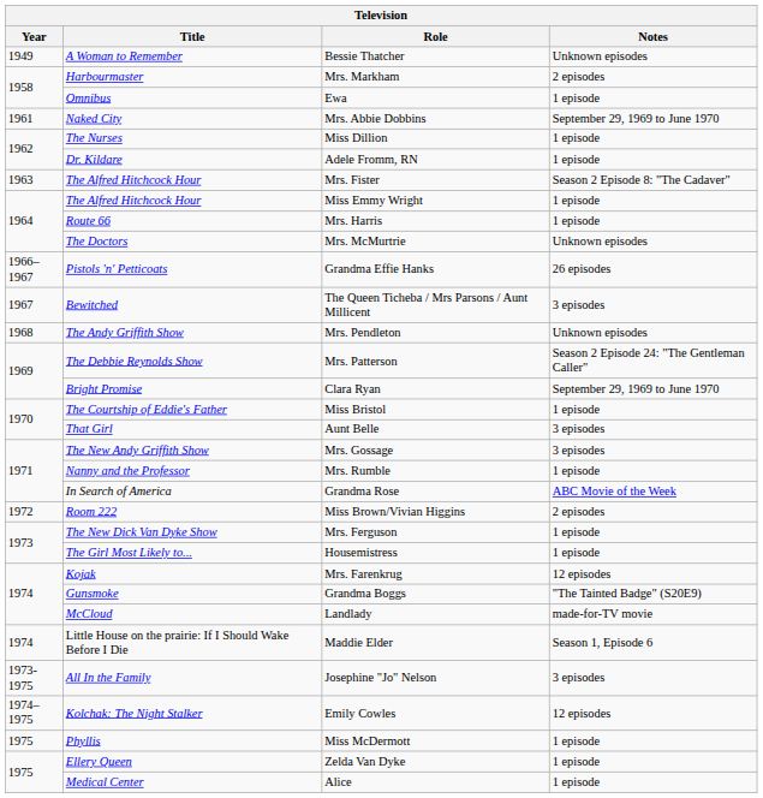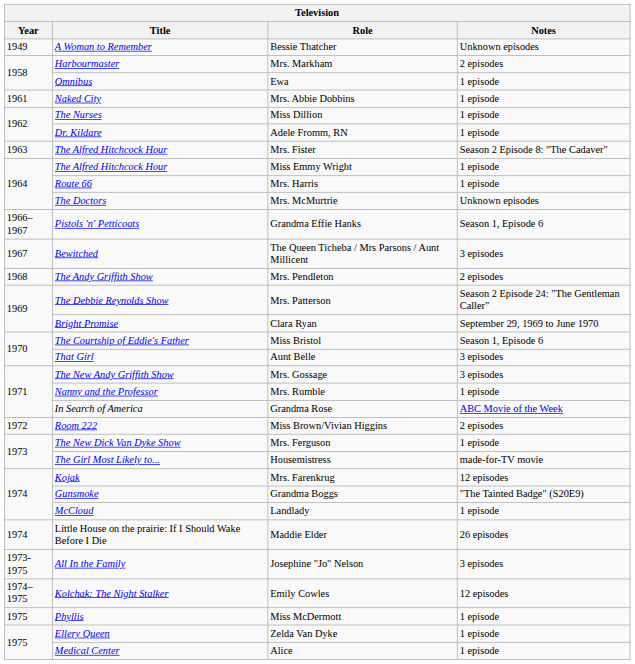 <table class="wikitable sortable" style="font-size: 90%; background: #f9f9f9">
 <tr>
 <th colspan=4>Television</th>
 </tr>
 <tr>
 <th>Year</th>
 <th>Title</th>
 <th>Role</th>
 <th>Notes</th>
 </tr>
 <tr>
 <td>1949</td>
 <td><em><a href='#'>A Woman to Remember</a></em></td>
 <td>Bessie Thatcher</td>
 <td>Unknown episodes</td>
 </tr>
 <tr>
 <td rowspan=2>1958</td>
 <td><em><a href='#'>Harbourmaster</a></em></td>
 <td>Mrs. Markham</td>
 <td>2 episodes</td>
 </tr>
 <tr>
 <td><em><a href='#'>Omnibus</a></em></td>
 <td>Ewa</td>
 <td>1 episode</td>
 </tr>
 <tr>
 <td>1961</td>
 <td><em><a href='#'>Naked City</a></em></td>
 <td>Mrs. Abbie Dobbins</td>
-<td>September 29, 1969 to June 1970</td>
+<td>1 episode</td>
 </tr>
 <tr>
 <td rowspan=2>1962</td>
 <td><em><a href='#'>The Nurses</a></em></td>
 <td>Miss Dillion</td>
 <td>1 episode</td>
 </tr>
 <tr>
 <td><em><a href='#'>Dr. Kildare</a></em></td>
 <td>Adele Fromm, RN</td>
 <td>1 episode</td>
 </tr>
 <tr>
 <td>1963</td>
 <td><em><a href='#'>The Alfred Hitchcock Hour</a></em></td>
 <td>Mrs. Fister</td>
 <td>Season 2 Episode 8: "The Cadaver"</td>
 </tr>
 <tr>
 <td rowspan=3>1964</td>
 <td><em><a href='#'>The Alfred Hitchcock Hour</a></em></td>
 <td>Miss Emmy Wright</td>
 <td>1 episode</td>
 </tr>
 <tr>
 <td><em><a href='#'>Route 66</a></em></td>
 <td>Mrs. Harris</td>
 <td>1 episode</td>
 </tr>
 <tr>
 <td><em><a href='#'>The Doctors</a></em></td>
 <td>Mrs. McMurtrie</td>
 <td>Unknown episodes</td>
 </tr>
 <tr>
 <td>1966–1967</td>
 <td><em><a href='#'>Pistols 'n' Petticoats</a></em></td>
 <td>Grandma Effie Hanks</td>
-<td>26 episodes</td>
+<td>Season 1, Episode 6</td>
 </tr>
 <tr>
 <td>1967</td>
 <td><em><a href='#'>Bewitched</a></em></td>
 <td>The Queen Ticheba / Mrs Parsons / Aunt Millicent</td>
 <td>3 episodes</td>
 </tr>
 <tr>
 <td>1968</td>
 <td><em><a href='#'>The Andy Griffith Show</a></em></td>
 <td>Mrs. Pendleton</td>
-<td>Unknown episodes</td>
+<td>2 episodes</td>
 </tr>
 <tr>
 <td rowspan=2>1969</td>
 <td><em><a href='#'>The Debbie Reynolds Show</a></em></td>
 <td>Mrs. Patterson</td>
 <td>Season 2 Episode 24: "The Gentleman Caller"</td>
 </tr>
 <tr>
 <td><em><a href='#'>Bright Promise</a></em></td>
 <td>Clara Ryan</td>
 <td>September 29, 1969 to June 1970</td>
 </tr>
 <tr>
 <td rowspan=2>1970</td>
 <td><em><a href='#'>The Courtship of Eddie's Father</a></em></td>
 <td>Miss Bristol</td>
-<td>1 episode</td>
+<td>Season 1, Episode 6</td>
 </tr>
 <tr>
 <td><em><a href='#'>That Girl</a></em></td>
 <td>Aunt Belle</td>
 <td>3 episodes</td>
 </tr>
 <tr>
 <td rowspan=3>1971</td>
 <td><em><a href='#'>The New Andy Griffith Show</a></em></td>
 <td>Mrs. Gossage</td>
 <td>3 episodes</td>
 </tr>
 <tr>
 <td><em><a href='#'>Nanny and the Professor</a></em></td>
 <td>Mrs. Rumble</td>
 <td>1 episode</td>
 </tr>
 <tr>
 <td><em>In Search of America</em></td>
 <td>Grandma Rose</td>
 <td><a href='#'>ABC Movie of the Week</a></td>
 </tr>
 <tr>
 <td>1972</td>
 <td><em><a href='#'>Room 222</a></em></td>
 <td>Miss Brown/Vivian Higgins</td>
 <td>2 episodes</td>
 </tr>
 <tr>
 <td rowspan=2>1973</td>
 <td><em><a href='#'>The New Dick Van Dyke Show</a></em></td>
 <td>Mrs. Ferguson</td>
 <td>1 episode</td>
 </tr>
 <tr>
 <td><em><a href='#'>The Girl Most Likely to...</a></em></td>
 <td>Housemistress</td>
-<td>1 episode</td>
+<td>made-for-TV movie</td>
 </tr>
 <tr>
 <td rowspan=3>1974</td>
 <td><em><a href='#'>Kojak</a></em></td>
 <td>Mrs. Farenkrug</td>
 <td>12 episodes</td>
 </tr>
 <tr>
 <td><em><a href='#'>Gunsmoke</a></em></td>
 <td>Grandma Boggs</td>
 <td>"The Tainted Badge" (S20E9)</td>
 </tr>
 <tr>
 <td><em><a href='#'>McCloud</a></em></td>
 <td>Landlady</td>
-<td>made-for-TV movie</td>
+<td>1 episode</td>
 </tr>
 <tr>
 <td>1974</td>
 <td>Little House on the prairie: If I Should Wake Before I Die</td>
 <td>Maddie Elder</td>
-<td>Season 1, Episode 6</td>
+<td>26 episodes</td>
 </tr>
 <tr>
 <td>1973-1975</td>
 <td><em><a href='#'>All In the Family</a></em></td>
 <td>Josephine "Jo" Nelson</td>
 <td>3 episodes</td>
 </tr>
 <tr>
 <td>1974–1975</td>
 <td><em><a href='#'>Kolchak: The Night Stalker</a></em></td>
 <td>Emily Cowles</td>
 <td>12 episodes</td>
 </tr>
 <tr>
 <td>1975</td>
 <td><em><a href='#'>Phyllis</a></em></td>
 <td>Miss McDermott</td>
 <td>1 episode</td>
 </tr>
 <tr>
 <td rowspan=2>1975</td>
 <td><em><a href='#'>Ellery Queen</a></em></td>
 <td>Zelda Van Dyke</td>
 <td>1 episode</td>
 </tr>
 <tr>
 <td><em><a href='#'>Medical Center</a></em></td>
 <td>Alice</td>
 <td>1 episode</td>
 </tr>
 </table>
